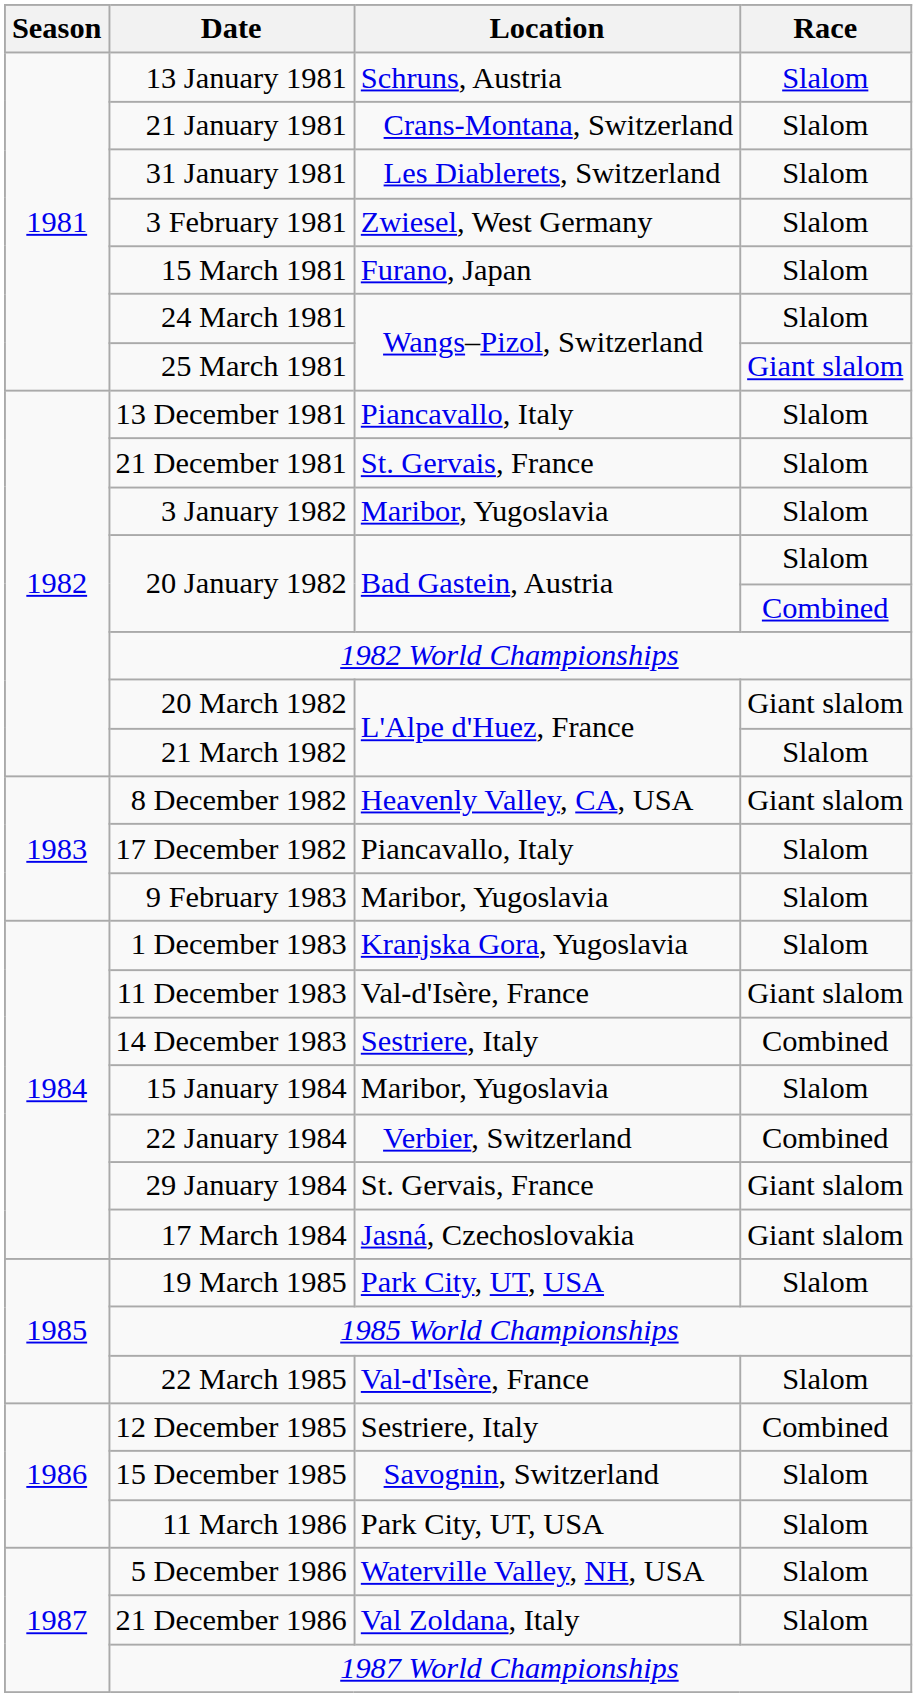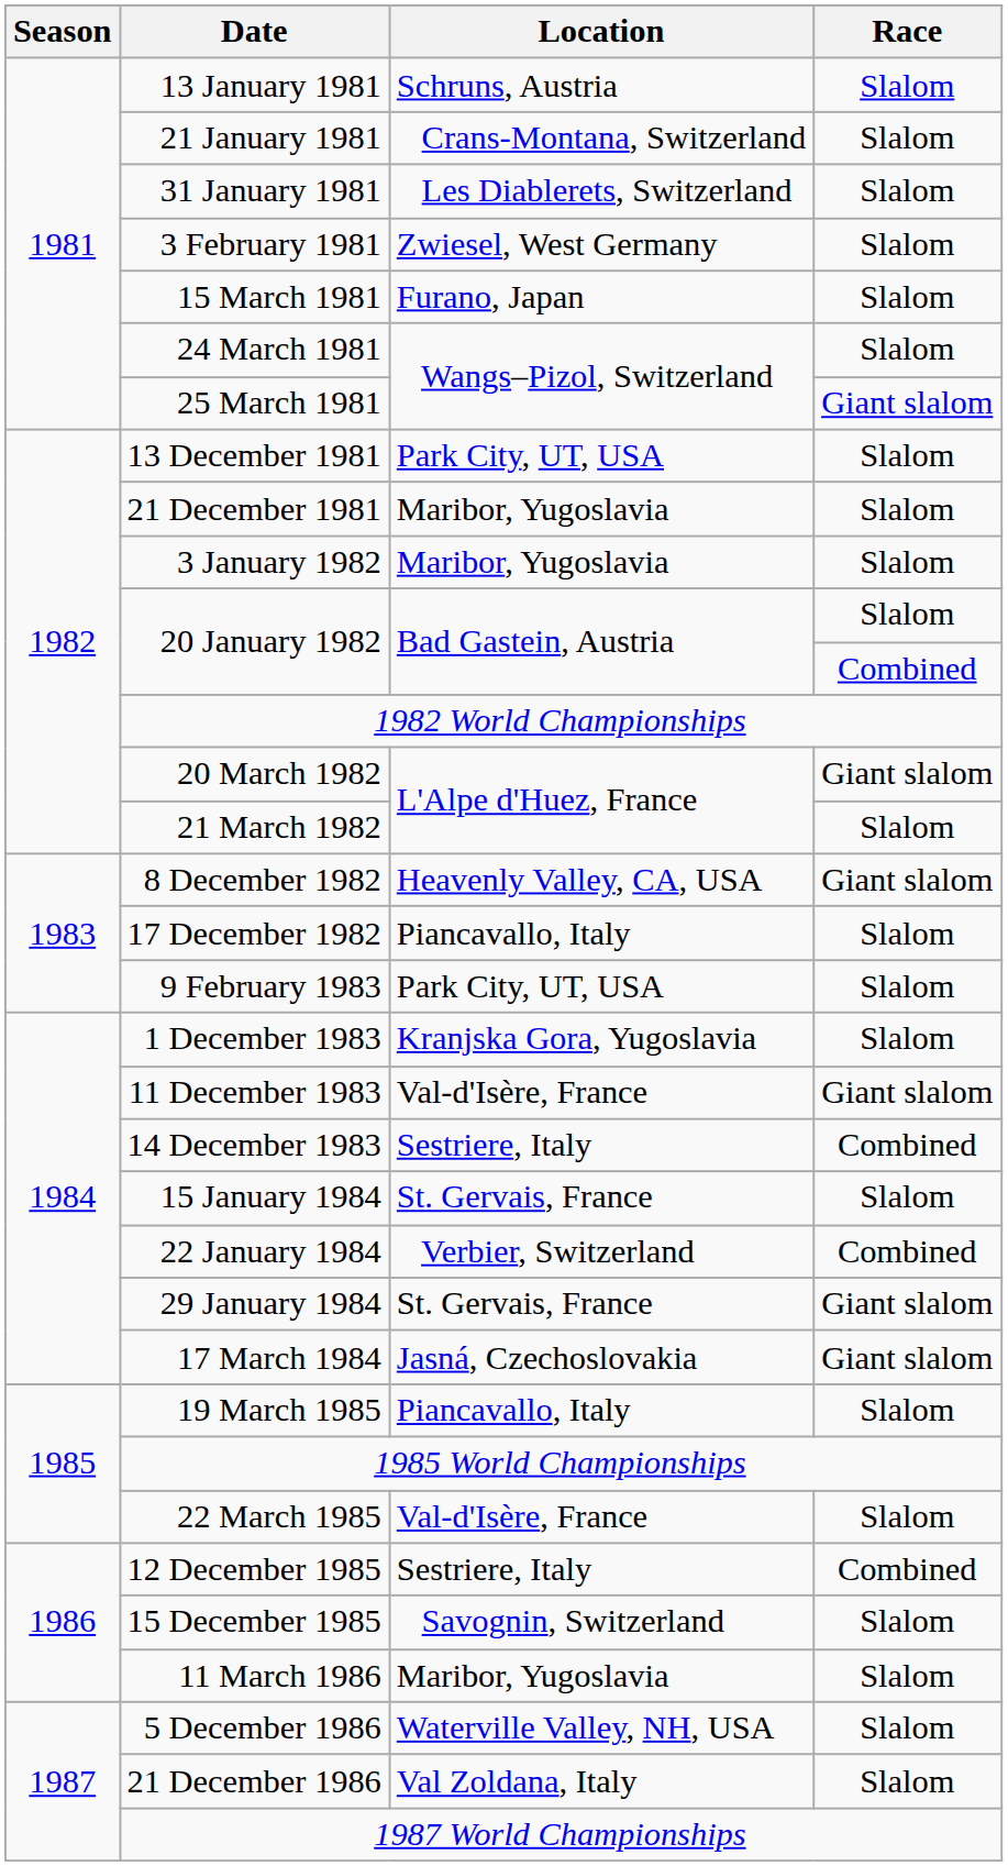 <table class="wikitable">
 <tr>
 <th>Season</th>
 <th>Date</th>
 <th>Location</th>
 <th>Race</th>
 </tr>
 <tr>
 <td rowspan=7 align=center><a href='#'>1981</a></td>
 <td align=right>13 January 1981</td>
 <td> <a href='#'>Schruns</a>, Austria</td>
 <td align=center><a href='#'>Slalom</a></td>
 </tr>
 <tr>
 <td align=right>21 January 1981</td>
 <td>   <a href='#'>Crans-Montana</a>, Switzerland</td>
 <td align=center>Slalom</td>
 </tr>
 <tr>
 <td align=right>31 January 1981</td>
 <td>   <a href='#'>Les Diablerets</a>, Switzerland</td>
 <td align=center>Slalom</td>
 </tr>
 <tr>
 <td align=right>3 February 1981</td>
 <td> <a href='#'>Zwiesel</a>, West Germany</td>
 <td align=center>Slalom</td>
 </tr>
 <tr>
 <td align=right>15 March 1981</td>
 <td> <a href='#'>Furano</a>, Japan</td>
 <td align=center>Slalom</td>
 </tr>
 <tr>
 <td align=right>24 March 1981</td>
 <td rowspan=2>   <a href='#'>Wangs</a>–<a href='#'>Pizol</a>, Switzerland</td>
 <td align=center>Slalom</td>
 </tr>
 <tr>
 <td align=right>25 March 1981</td>
 <td align=center><a href='#'>Giant slalom</a></td>
 </tr>
 <tr>
 <td rowspan=8 align=center><a href='#'>1982</a></td>
 <td align=right>13 December 1981</td>
-<td> <a href='#'>Piancavallo</a>, Italy</td>
+<td> <a href='#'>Park City</a>, <a href='#'>UT</a>, <a href='#'>USA</a></td>
 <td align=center>Slalom</td>
 </tr>
 <tr>
 <td align=right>21 December 1981</td>
-<td> <a href='#'>St. Gervais</a>, France</td>
+<td> Maribor, Yugoslavia</td>
 <td align=center>Slalom</td>
 </tr>
 <tr>
 <td align=right>3 January 1982</td>
 <td> <a href='#'>Maribor</a>, Yugoslavia</td>
 <td align=center>Slalom</td>
 </tr>
 <tr>
 <td align=right rowspan=2>20 January 1982</td>
 <td rowspan=2> <a href='#'>Bad Gastein</a>, Austria</td>
 <td align=center>Slalom</td>
 </tr>
 <tr>
 <td align=center><a href='#'>Combined</a></td>
 </tr>
 <tr>
 <td colspan=3 align=center> <a href='#'><em>1982 World Championships</em></a></td>
 </tr>
 <tr>
 <td align=right>20 March 1982</td>
 <td rowspan=2> <a href='#'>L'Alpe d'Huez</a>, France</td>
 <td align=center>Giant slalom</td>
 </tr>
 <tr>
 <td align=right>21 March 1982</td>
 <td align=center>Slalom</td>
 </tr>
 <tr>
 <td rowspan=3 align=center><a href='#'>1983</a></td>
 <td align=right>8 December 1982</td>
 <td> <a href='#'>Heavenly Valley</a>, <a href='#'>CA</a>, USA</td>
 <td align=center>Giant slalom</td>
 </tr>
 <tr>
 <td align=right>17 December 1982</td>
 <td> Piancavallo, Italy</td>
 <td align=center>Slalom</td>
 </tr>
 <tr>
 <td align=right>9 February 1983</td>
-<td> Maribor, Yugoslavia</td>
+<td> Park City, UT, USA</td>
 <td align=center>Slalom</td>
 </tr>
 <tr>
 <td rowspan=7 align=center><a href='#'>1984</a></td>
 <td align=right>1 December 1983</td>
 <td> <a href='#'>Kranjska Gora</a>, Yugoslavia</td>
 <td align=center>Slalom</td>
 </tr>
 <tr>
 <td align=right>11 December 1983</td>
 <td> Val-d'Isère, France</td>
 <td align=center>Giant slalom</td>
 </tr>
 <tr>
 <td align=right>14 December 1983</td>
 <td> <a href='#'>Sestriere</a>, Italy</td>
 <td align=center>Combined</td>
 </tr>
 <tr>
 <td align=right>15 January 1984</td>
-<td> Maribor, Yugoslavia</td>
+<td> <a href='#'>St. Gervais</a>, France</td>
 <td align=center>Slalom</td>
 </tr>
 <tr>
 <td align=right>22 January 1984</td>
 <td>   <a href='#'>Verbier</a>, Switzerland</td>
 <td align=center>Combined</td>
 </tr>
 <tr>
 <td align=right>29 January 1984</td>
 <td> St. Gervais, France</td>
 <td align=center>Giant slalom</td>
 </tr>
 <tr>
 <td align=right>17 March 1984</td>
 <td> <a href='#'>Jasná</a>, Czechoslovakia</td>
 <td align=center>Giant slalom</td>
 </tr>
 <tr>
 <td rowspan=3 align=center><a href='#'>1985</a></td>
 <td align=right>19 March 1985</td>
-<td> <a href='#'>Park City</a>, <a href='#'>UT</a>, <a href='#'>USA</a></td>
+<td> <a href='#'>Piancavallo</a>, Italy</td>
 <td align=center>Slalom</td>
 </tr>
 <tr>
 <td colspan=3 align=center> <a href='#'><em>1985 World Championships</em></a></td>
 </tr>
 <tr>
 <td align=right>22 March 1985</td>
 <td> <a href='#'>Val-d'Isère</a>, France</td>
 <td align=center>Slalom</td>
 </tr>
 <tr>
 <td rowspan=3 align=center><a href='#'>1986</a></td>
 <td align=right>12 December 1985</td>
 <td> Sestriere, Italy</td>
 <td align=center>Combined</td>
 </tr>
 <tr>
 <td align=right>15 December 1985</td>
 <td>   <a href='#'>Savognin</a>, Switzerland</td>
 <td align=center>Slalom</td>
 </tr>
 <tr>
 <td align=right>11 March 1986</td>
-<td> Park City, UT, USA</td>
+<td> Maribor, Yugoslavia</td>
 <td align=center>Slalom</td>
 </tr>
 <tr>
 <td rowspan=3 align=center><a href='#'>1987</a></td>
 <td align=right>5 December 1986</td>
 <td> <a href='#'>Waterville Valley</a>, <a href='#'>NH</a>, USA</td>
 <td align=center>Slalom</td>
 </tr>
 <tr>
 <td align=right>21 December 1986</td>
 <td> <a href='#'>Val Zoldana</a>, Italy</td>
 <td align=center>Slalom</td>
 </tr>
 <tr>
 <td align=center colspan=3> <a href='#'><em>1987 World Championships</em></a></td>
 </tr>
 </table>
